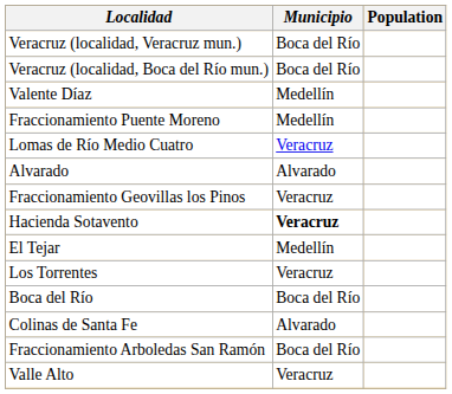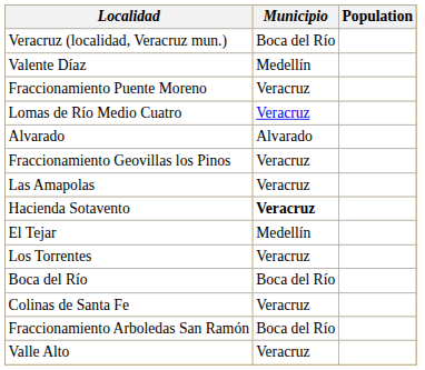 <table class="wikitable sortable" style="background-color:#F7B319">
 <tr>
 <th><em>Localidad</em></th>
 <th><em>Municipio</em></th>
 <th>Population</th>
 </tr>
 <tr style="background-color:white">
 <td>Veracruz (localidad, Veracruz mun.)</td>
 <td>Boca del Río</td>
 <td></td>
 </tr>
 <tr style="background-color:white">
-<td>Veracruz (localidad, Boca del Río mun.)</td>
-<td>Boca del Río</td>
-<td></td>
-</tr>
-<tr style="background-color:white">
 <td>Valente Díaz</td>
 <td>Medellín</td>
 <td></td>
 </tr>
 <tr style="background-color:white">
 <td>Fraccionamiento Puente Moreno</td>
-<td>Medellín</td>
+<td>Veracruz</td>
 <td></td>
 </tr>
 <tr style="background-color:white">
 <td>Lomas de Río Medio Cuatro</td>
 <td><a href='#'>Veracruz</a></td>
 <td></td>
 </tr>
 <tr style="background-color:white">
 <td>Alvarado</td>
 <td>Alvarado</td>
 <td></td>
 </tr>
 <tr style="background-color:white">
 <td>Fraccionamiento Geovillas los Pinos</td>
+<td>Veracruz</td>
+<td></td>
+</tr>
+<tr style="background-color:white">
+<td>Las Amapolas</td>
 <td>Veracruz</td>
 <td></td>
 </tr>
 <tr style="background-color:white">
 <td>Hacienda Sotavento</td>
 <td><strong>Veracruz</strong></td>
 <td></td>
 </tr>
 <tr style="background-color:white">
 <td>El Tejar</td>
 <td>Medellín</td>
 <td></td>
 </tr>
 <tr style="background-color:white">
 <td>Los Torrentes</td>
 <td>Veracruz</td>
 <td></td>
 </tr>
 <tr style="background-color:white">
 <td>Boca del Río</td>
 <td>Boca del Río</td>
 <td></td>
 </tr>
 <tr style="background-color:white">
 <td>Colinas de Santa Fe</td>
-<td>Alvarado</td>
+<td>Veracruz</td>
 <td></td>
 </tr>
 <tr style="background-color:white">
 <td>Fraccionamiento Arboledas San Ramón</td>
 <td>Boca del Río</td>
 <td></td>
 </tr>
 <tr style="background-color:white">
 <td>Valle Alto</td>
 <td>Veracruz</td>
 <td></td>
 </tr>
 </table>
